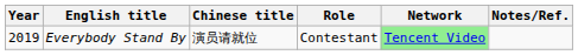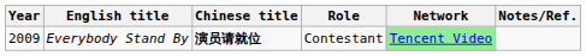 <table class="wikitable">
 <tr>
 <th>Year</th>
 <th>English title</th>
 <th>Chinese title</th>
 <th>Role</th>
 <th>Network</th>
 <th>Notes/Ref.</th>
 </tr>
 <tr>
-<td>2019</td>
+<td>2009</td>
 <td><em>Everybody Stand By</em></td>
-<td>演员请就位</td>
+<td><strong>演员请就位</strong></td>
 <td>Contestant</td>
 <td style="background: lightgreen;"><a href='#'>Tencent Video</a></td>
 <td></td>
 </tr>
 </table>
